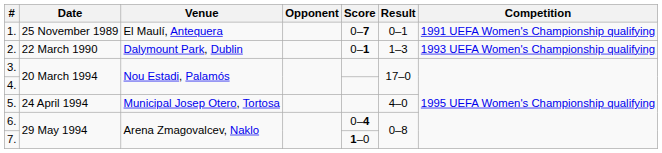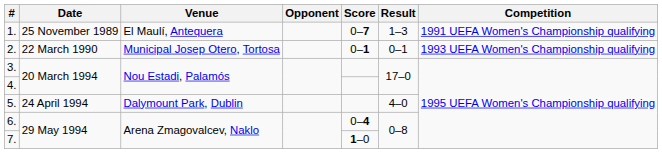 <table class="wikitable">
 <tr>
 <th>#</th>
 <th>Date</th>
 <th>Venue</th>
 <th>Opponent</th>
 <th>Score</th>
 <th>Result</th>
 <th>Competition</th>
 </tr>
 <tr>
 <td align="center">1.</td>
 <td>25 November 1989</td>
 <td>El Maulí, <a href='#'>Antequera</a></td>
 <td></td>
 <td align="center">0–<strong>7</strong></td>
-<td align=center>0–1</td>
+<td align=center>1–3</td>
 <td><a href='#'>1991 UEFA Women's Championship qualifying</a></td>
 </tr>
 <tr>
 <td align="center">2.</td>
 <td>22 March 1990</td>
-<td><a href='#'>Dalymount Park</a>, <a href='#'>Dublin</a></td>
+<td><a href='#'>Municipal Josep Otero</a>, <a href='#'>Tortosa</a></td>
 <td></td>
 <td align="center">0–<strong>1</strong></td>
-<td align=center>1–3</td>
+<td align=center>0–1</td>
 <td><a href='#'>1993 UEFA Women's Championship qualifying</a></td>
 </tr>
 <tr>
 <td align="center">3.</td>
 <td rowspan=2>20 March 1994</td>
 <td rowspan=2><a href='#'>Nou Estadi</a>, <a href='#'>Palamós</a></td>
 <td rowspan=2></td>
 <td align=center></td>
 <td align=center rowspan=2>17–0</td>
 <td rowspan=5><a href='#'>1995 UEFA Women's Championship qualifying</a></td>
 </tr>
 <tr>
 <td align="center">4.</td>
 <td align="center"></td>
 </tr>
 <tr>
 <td align="center">5.</td>
 <td>24 April 1994</td>
-<td><a href='#'>Municipal Josep Otero</a>, <a href='#'>Tortosa</a></td>
+<td><a href='#'>Dalymount Park</a>, <a href='#'>Dublin</a></td>
 <td></td>
 <td align="center"></td>
 <td align="center">4–0</td>
 </tr>
 <tr>
 <td align="center">6.</td>
 <td rowspan=2>29 May 1994</td>
 <td rowspan=2>Arena Zmagovalcev, <a href='#'>Naklo</a></td>
 <td rowspan=2></td>
 <td align=center>0–<strong>4</strong></td>
 <td align=center rowspan=2>0–8</td>
 </tr>
 <tr>
 <td align="center">7.</td>
 <td align="center"><strong>1</strong>–0</td>
 </tr>
 </table>
